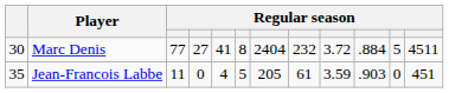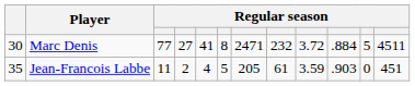 <table class="wikitable plainrowheaders" style="text-align:center;">
 <tr>
 <th scope="col" rowspan="2"></th>
 <th scope="col" rowspan="2">Player</th>
 <th scope=colgroup colspan=10>Regular season</th>
 </tr>
 <tr>
 <th scope="col"></th>
 <th scope="col"></th>
 <th scope="col"></th>
 <th scope="col"></th>
 <th scope="col"></th>
 <th scope="col"></th>
 <th scope="col"></th>
 <th scope="col"></th>
 <th scope="col"></th>
 <th scope="col"></th>
 </tr>
 <tr>
 <td scope="row">30</td>
 <td align="left"><a href='#'>Marc Denis</a></td>
 <td>77</td>
 <td>27</td>
 <td>41</td>
 <td>8</td>
-<td>2404</td>
+<td>2471</td>
 <td>232</td>
 <td>3.72</td>
 <td>.884</td>
 <td>5</td>
 <td>4511</td>
 </tr>
 <tr>
 <td scope="row">35</td>
 <td align="left"><a href='#'>Jean-Francois Labbe</a></td>
 <td>11</td>
-<td>0</td>
+<td>2</td>
 <td>4</td>
 <td>5</td>
 <td>205</td>
 <td>61</td>
 <td>3.59</td>
 <td>.903</td>
 <td>0</td>
 <td>451</td>
 </tr>
 </table>
